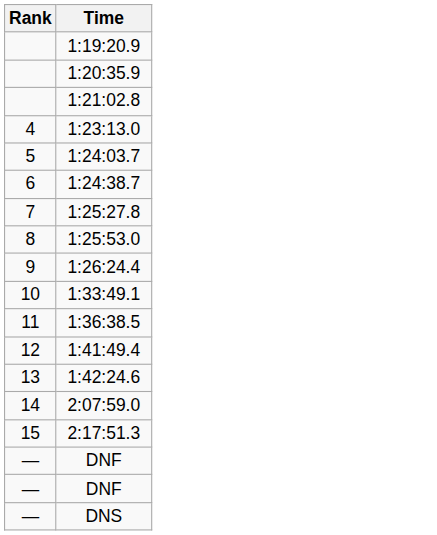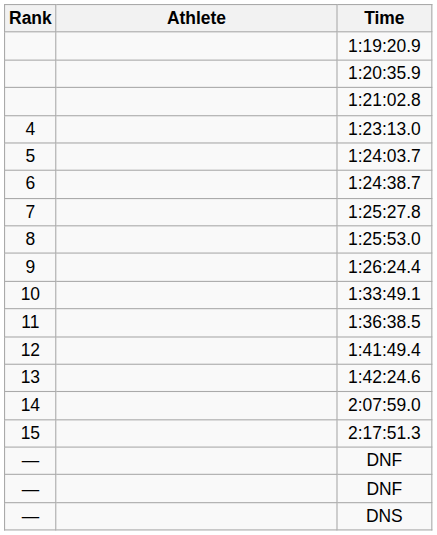 <table class=wikitable style="text-align:center">
 <tr>
 <th width=40>Rank</th>
+<th width=250>Athlete</th>
 <th width=80>Time</th>
 </tr>
 <tr>
 <td></td>
+<td align=left></td>
 <td>1:19:20.9</td>
 </tr>
 <tr>
 <td></td>
+<td align=left></td>
 <td>1:20:35.9</td>
 </tr>
 <tr>
 <td></td>
+<td align=left></td>
 <td>1:21:02.8</td>
 </tr>
 <tr>
 <td>4</td>
+<td align=left></td>
 <td>1:23:13.0</td>
 </tr>
 <tr>
 <td>5</td>
+<td align=left></td>
 <td>1:24:03.7</td>
 </tr>
 <tr>
 <td>6</td>
+<td align=left></td>
 <td>1:24:38.7</td>
 </tr>
 <tr>
 <td>7</td>
+<td align=left></td>
 <td>1:25:27.8</td>
 </tr>
 <tr>
 <td>8</td>
+<td align=left></td>
 <td>1:25:53.0</td>
 </tr>
 <tr>
 <td>9</td>
+<td align=left></td>
 <td>1:26:24.4</td>
 </tr>
 <tr>
 <td>10</td>
+<td align=left></td>
 <td>1:33:49.1</td>
 </tr>
 <tr>
 <td>11</td>
+<td align=left></td>
 <td>1:36:38.5</td>
 </tr>
 <tr>
 <td>12</td>
+<td align=left></td>
 <td>1:41:49.4</td>
 </tr>
 <tr>
 <td>13</td>
+<td align=left></td>
 <td>1:42:24.6</td>
 </tr>
 <tr>
 <td>14</td>
+<td align=left></td>
 <td>2:07:59.0</td>
 </tr>
 <tr>
 <td>15</td>
+<td align=left></td>
 <td>2:17:51.3</td>
 </tr>
 <tr>
 <td>—</td>
+<td align=left></td>
 <td>DNF</td>
 </tr>
 <tr>
 <td>—</td>
+<td align=left></td>
 <td>DNF</td>
 </tr>
 <tr>
 <td>—</td>
+<td align=left></td>
 <td>DNS</td>
 </tr>
 </table>
